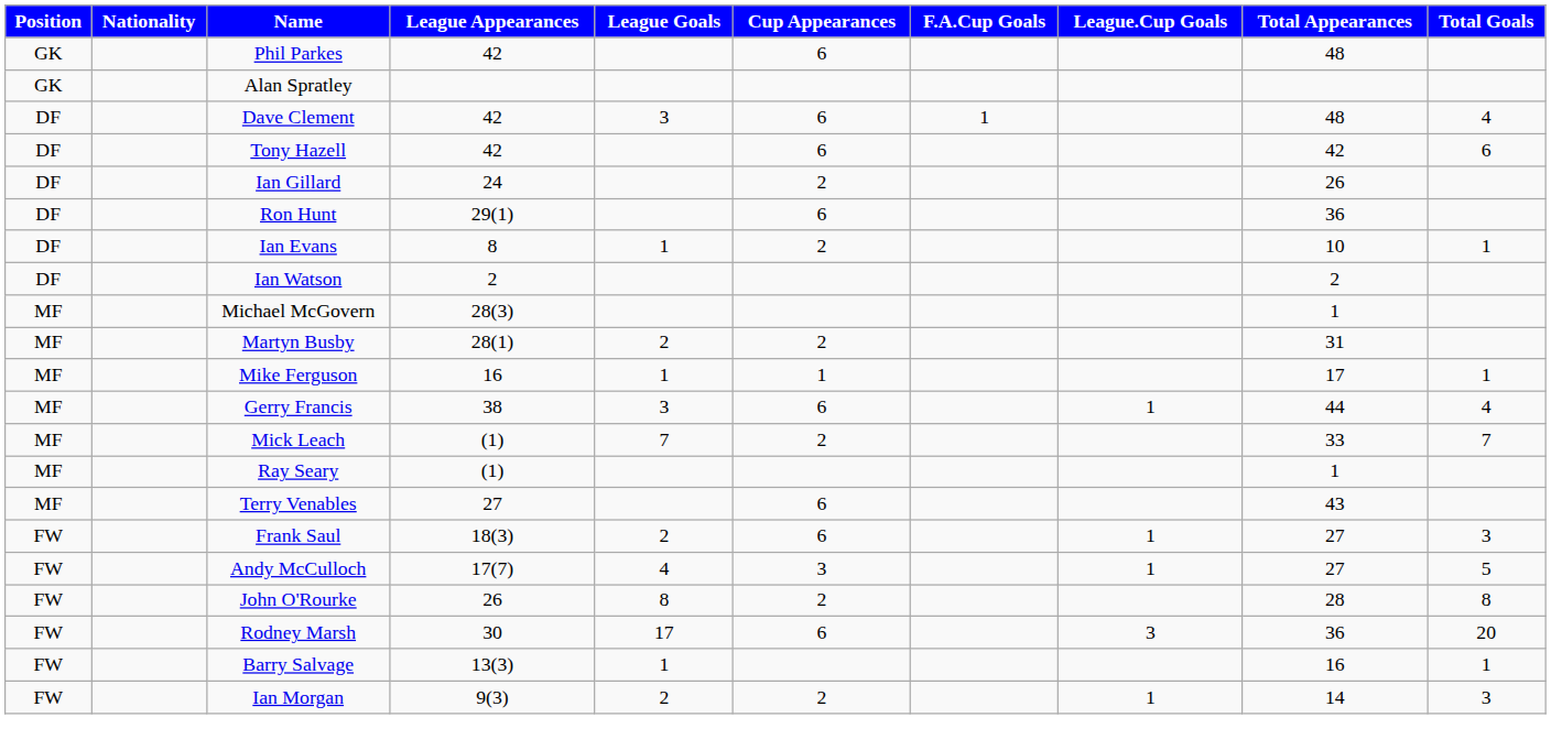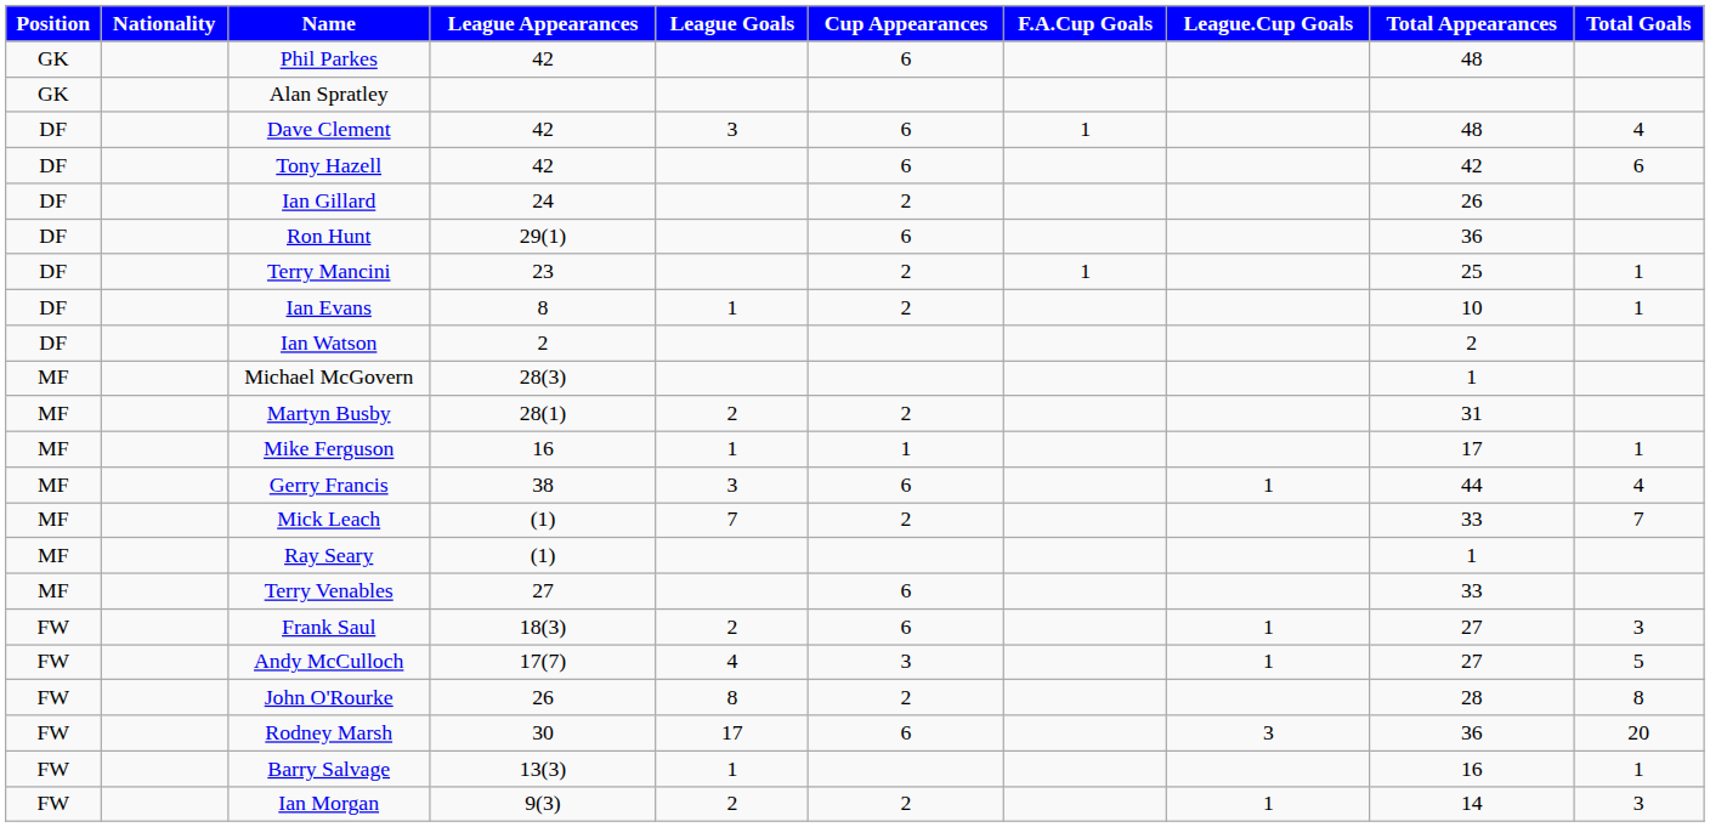 <table class="wikitable" style="text-align:center; font-size:90%; width:90%;">
 <tr>
 <th style="background:#0000FF; color:white; text-align:center;">Position</th>
 <th style="background:#0000FF; color:white; text-align:center;">Nationality</th>
 <th style="background:#0000FF; color:white; text-align:center;">Name</th>
 <th style="background:#0000FF; color:white; text-align:center;">League Appearances</th>
 <th style="background:#0000FF; color:white; text-align:center;">League Goals</th>
 <th style="background:#0000FF; color:white; text-align:center;">Cup Appearances</th>
 <th style="background:#0000FF; color:white; text-align:center;">F.A.Cup Goals</th>
 <th style="background:#0000FF; color:white; text-align:center;">League.Cup Goals</th>
 <th style="background:#0000FF; color:white; text-align:center;">Total Appearances</th>
 <th style="background:#0000FF; color:white; text-align:center;">Total Goals</th>
 </tr>
 <tr>
 <td>GK</td>
 <td></td>
 <td><a href='#'>Phil Parkes</a></td>
 <td>42</td>
 <td></td>
 <td>6</td>
 <td></td>
 <td></td>
 <td>48</td>
 <td></td>
 </tr>
 <tr>
 <td>GK</td>
 <td></td>
 <td>Alan Spratley</td>
 <td></td>
 <td></td>
 <td></td>
 <td></td>
 <td></td>
 <td></td>
 <td></td>
 </tr>
 <tr>
 <td>DF</td>
 <td></td>
 <td><a href='#'>Dave Clement</a></td>
 <td>42</td>
 <td>3</td>
 <td>6</td>
 <td>1</td>
 <td></td>
 <td>48</td>
 <td>4</td>
 </tr>
 <tr>
 <td>DF</td>
 <td></td>
 <td><a href='#'>Tony Hazell</a></td>
 <td>42</td>
 <td></td>
 <td>6</td>
 <td></td>
 <td></td>
 <td>42</td>
 <td>6</td>
 </tr>
 <tr>
 <td>DF</td>
 <td></td>
 <td><a href='#'>Ian Gillard</a></td>
 <td>24</td>
 <td></td>
 <td>2</td>
 <td></td>
 <td></td>
 <td>26</td>
 <td></td>
 </tr>
 <tr>
 <td>DF</td>
 <td></td>
 <td><a href='#'>Ron Hunt</a></td>
 <td>29(1)</td>
 <td></td>
 <td>6</td>
 <td></td>
 <td></td>
 <td>36</td>
 <td></td>
+</tr>
+<tr>
+<td>DF</td>
+<td></td>
+<td><a href='#'>Terry Mancini</a></td>
+<td>23</td>
+<td></td>
+<td>2</td>
+<td>1</td>
+<td></td>
+<td>25</td>
+<td>1</td>
 </tr>
 <tr>
 <td>DF</td>
 <td></td>
 <td><a href='#'>Ian Evans</a></td>
 <td>8</td>
 <td>1</td>
 <td>2</td>
 <td></td>
 <td></td>
 <td>10</td>
 <td>1</td>
 </tr>
 <tr>
 <td>DF</td>
 <td></td>
 <td><a href='#'>Ian Watson</a></td>
 <td>2</td>
 <td></td>
 <td></td>
 <td></td>
 <td></td>
 <td>2</td>
 <td></td>
 </tr>
 <tr>
 <td>MF</td>
 <td></td>
 <td>Michael McGovern</td>
 <td>28(3)</td>
 <td></td>
 <td></td>
 <td></td>
 <td></td>
 <td>1</td>
 <td></td>
 </tr>
 <tr>
 <td>MF</td>
 <td></td>
 <td><a href='#'>Martyn Busby</a></td>
 <td>28(1)</td>
 <td>2</td>
 <td>2</td>
 <td></td>
 <td></td>
 <td>31</td>
 <td></td>
 </tr>
 <tr>
 <td>MF</td>
 <td></td>
 <td><a href='#'>Mike Ferguson</a></td>
 <td>16</td>
 <td>1</td>
 <td>1</td>
 <td></td>
 <td></td>
 <td>17</td>
 <td>1</td>
 </tr>
 <tr>
 <td>MF</td>
 <td></td>
 <td><a href='#'>Gerry Francis</a></td>
 <td>38</td>
 <td>3</td>
 <td>6</td>
 <td></td>
 <td>1</td>
 <td>44</td>
 <td>4</td>
 </tr>
 <tr>
 <td>MF</td>
 <td></td>
 <td><a href='#'>Mick Leach</a></td>
 <td>(1)</td>
 <td>7</td>
 <td>2</td>
 <td></td>
 <td></td>
 <td>33</td>
 <td>7</td>
 </tr>
 <tr>
 <td>MF</td>
 <td></td>
 <td><a href='#'>Ray Seary</a></td>
 <td>(1)</td>
 <td></td>
 <td></td>
 <td></td>
 <td></td>
 <td>1</td>
 <td></td>
 </tr>
 <tr>
 <td>MF</td>
 <td></td>
 <td><a href='#'>Terry Venables</a></td>
 <td>27</td>
 <td></td>
 <td>6</td>
 <td></td>
 <td></td>
-<td>43</td>
+<td>33</td>
 <td></td>
 </tr>
 <tr>
 <td>FW</td>
 <td></td>
 <td><a href='#'>Frank Saul</a></td>
 <td>18(3)</td>
 <td>2</td>
 <td>6</td>
 <td></td>
 <td>1</td>
 <td>27</td>
 <td>3</td>
 </tr>
 <tr>
 <td>FW</td>
 <td></td>
 <td><a href='#'>Andy McCulloch</a></td>
 <td>17(7)</td>
 <td>4</td>
 <td>3</td>
 <td></td>
 <td>1</td>
 <td>27</td>
 <td>5</td>
 </tr>
 <tr>
 <td>FW</td>
 <td></td>
 <td><a href='#'>John O'Rourke</a></td>
 <td>26</td>
 <td>8</td>
 <td>2</td>
 <td></td>
 <td></td>
 <td>28</td>
 <td>8</td>
 </tr>
 <tr>
 <td>FW</td>
 <td></td>
 <td><a href='#'>Rodney Marsh</a></td>
 <td>30</td>
 <td>17</td>
 <td>6</td>
 <td></td>
 <td>3</td>
 <td>36</td>
 <td>20</td>
 </tr>
 <tr>
 <td>FW</td>
 <td></td>
 <td><a href='#'>Barry Salvage</a></td>
 <td>13(3)</td>
 <td>1</td>
 <td></td>
 <td></td>
 <td></td>
 <td>16</td>
 <td>1</td>
 </tr>
 <tr>
 <td>FW</td>
 <td></td>
 <td><a href='#'>Ian Morgan</a></td>
 <td>9(3)</td>
 <td>2</td>
 <td>2</td>
 <td></td>
 <td>1</td>
 <td>14</td>
 <td>3</td>
 </tr>
 </table>
